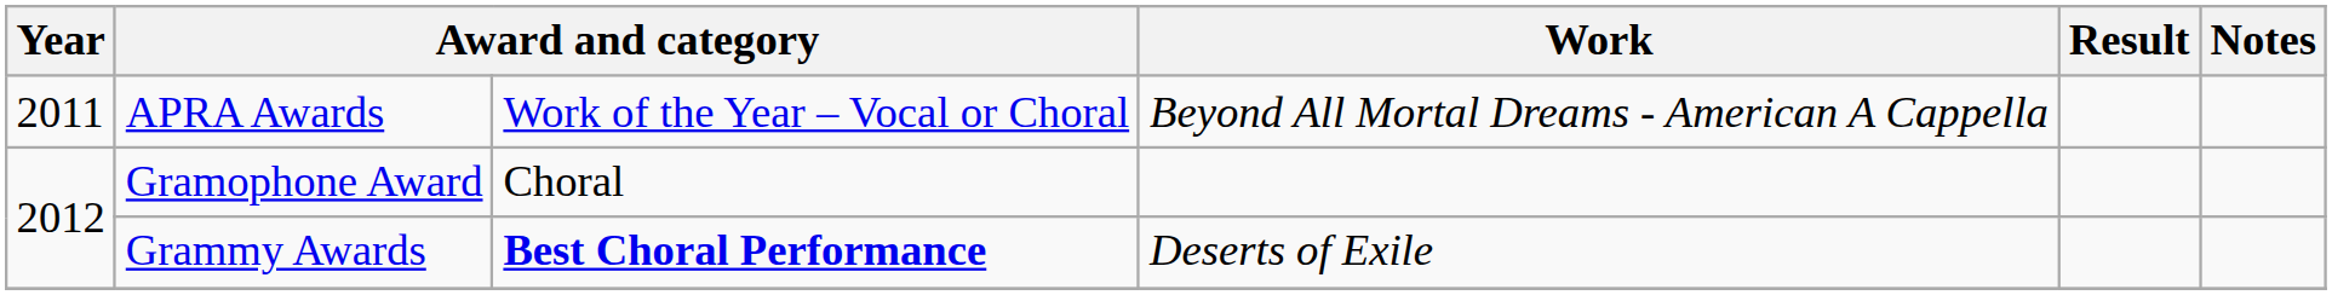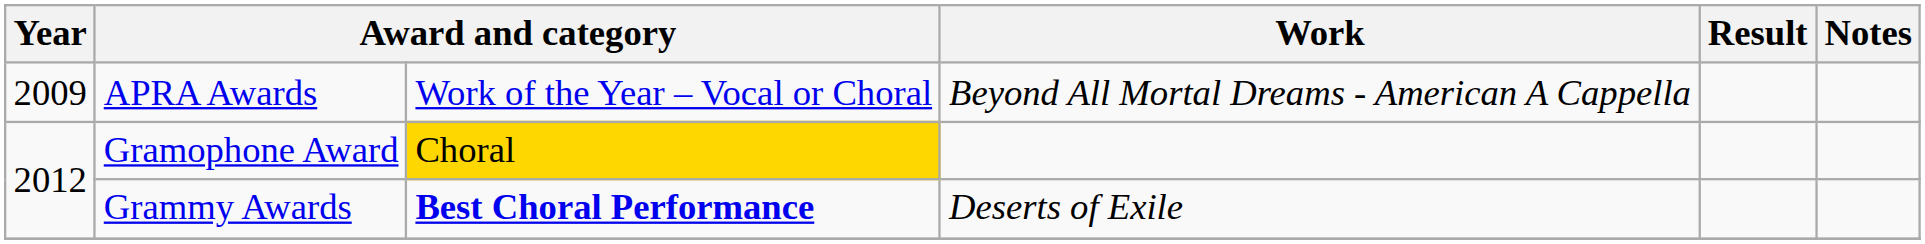 <table class="wikitable">
 <tr>
 <th>Year</th>
 <th colspan="2">Award and category</th>
 <th>Work</th>
 <th>Result</th>
 <th>Notes</th>
 </tr>
 <tr>
-<td>2011</td>
+<td>2009</td>
 <td><a href='#'>APRA Awards</a></td>
 <td><a href='#'>Work of the Year – Vocal or Choral</a></td>
 <td><em>Beyond All Mortal Dreams - American A Cappella</em></td>
 <td></td>
 <td></td>
 </tr>
 <tr>
 <td rowspan="2">2012</td>
 <td><a href='#'>Gramophone Award</a></td>
-<td>Choral</td>
+<td style="background: gold;">Choral</td>
 <td></td>
 <td></td>
 <td></td>
 </tr>
 <tr>
 <td><a href='#'>Grammy Awards</a></td>
 <td><strong><a href='#'>Best Choral Performance</a></strong></td>
 <td><em>Deserts of Exile</em></td>
 <td></td>
 <td></td>
 </tr>
 <tr>
 </tr>
 </table>
